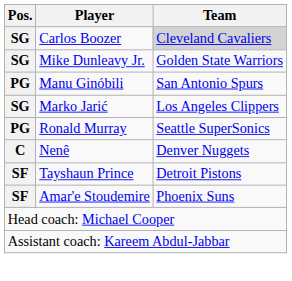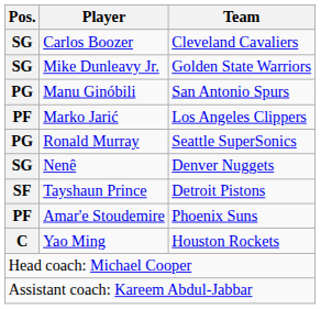 <table class="wikitable">
 <tr>
 <th>Pos.</th>
 <th>Player</th>
 <th>Team</th>
 </tr>
 <tr>
 <th>SG</th>
 <td><a href='#'>Carlos Boozer</a></td>
-<td style="background: lightgrey;"><a href='#'>Cleveland Cavaliers</a></td>
+<td><a href='#'>Cleveland Cavaliers</a></td>
 </tr>
 <tr>
 <th>SG</th>
 <td><a href='#'>Mike Dunleavy Jr.</a></td>
 <td><a href='#'>Golden State Warriors</a></td>
 </tr>
 <tr>
 <th>PG</th>
 <td><a href='#'>Manu Ginóbili</a></td>
 <td><a href='#'>San Antonio Spurs</a></td>
 </tr>
 <tr>
-<th>SG</th>
+<th>PF</th>
 <td><a href='#'>Marko Jarić</a></td>
 <td><a href='#'>Los Angeles Clippers</a></td>
 </tr>
 <tr>
 <th>PG</th>
 <td><a href='#'>Ronald Murray</a></td>
 <td><a href='#'>Seattle SuperSonics</a></td>
 </tr>
 <tr>
-<th>C</th>
+<th>SG</th>
 <td><a href='#'>Nenê</a></td>
 <td><a href='#'>Denver Nuggets</a></td>
 </tr>
 <tr>
 <th>SF</th>
 <td><a href='#'>Tayshaun Prince</a></td>
 <td><a href='#'>Detroit Pistons</a></td>
 </tr>
 <tr>
-<th>SF</th>
+<th>PF</th>
 <td><a href='#'>Amar'e Stoudemire</a></td>
 <td><a href='#'>Phoenix Suns</a></td>
+</tr>
+<tr>
+<th>C</th>
+<td><a href='#'>Yao Ming</a></td>
+<td><a href='#'>Houston Rockets</a></td>
 </tr>
 <tr>
 <td colspan="3">Head coach: <a href='#'>Michael Cooper</a></td>
 </tr>
 <tr>
 <td colspan="3">Assistant coach: <a href='#'>Kareem Abdul-Jabbar</a></td>
 </tr>
 </table>
